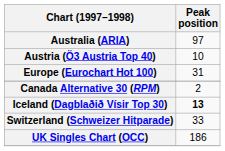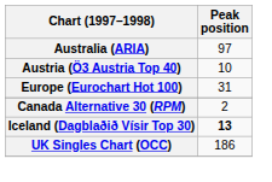 <table class="wikitable sortable plainrowheaders">
 <tr>
 <th scope="col">Chart (1997–1998)</th>
 <th scope="col">Peak<br>position</th>
 </tr>
 <tr>
 <th scope="row">Australia (<a href='#'>ARIA</a>)</th>
 <td align="center">97</td>
 </tr>
 <tr>
 <th scope="row">Austria (<a href='#'>Ö3 Austria Top 40</a>)</th>
 <td align="center">10</td>
 </tr>
 <tr>
 <th scope="row">Europe (<a href='#'>Eurochart Hot 100</a>)</th>
 <td align="center">31</td>
 </tr>
 <tr>
 </tr>
 <tr>
 <th scope="row">Canada <a href='#'>Alternative 30</a> (<em><a href='#'>RPM</a></em>)</th>
 <td align="center">2</td>
 </tr>
 <tr>
 <th scope="row">Iceland (<a href='#'>Dagblaðið Vísir Top 30</a>)</th>
 <td align="center"><strong>13</strong></td>
 </tr>
 <tr>
-<th scope="row">Switzerland (<a href='#'>Schweizer Hitparade</a>)</th>
-<td align="center">33</td>
-</tr>
-<tr>
 <th scope="row"><a href='#'>UK Singles Chart</a> (<a href='#'>OCC</a>)</th>
 <td align="center">186</td>
 </tr>
 <tr>
 </tr>
 </table>
